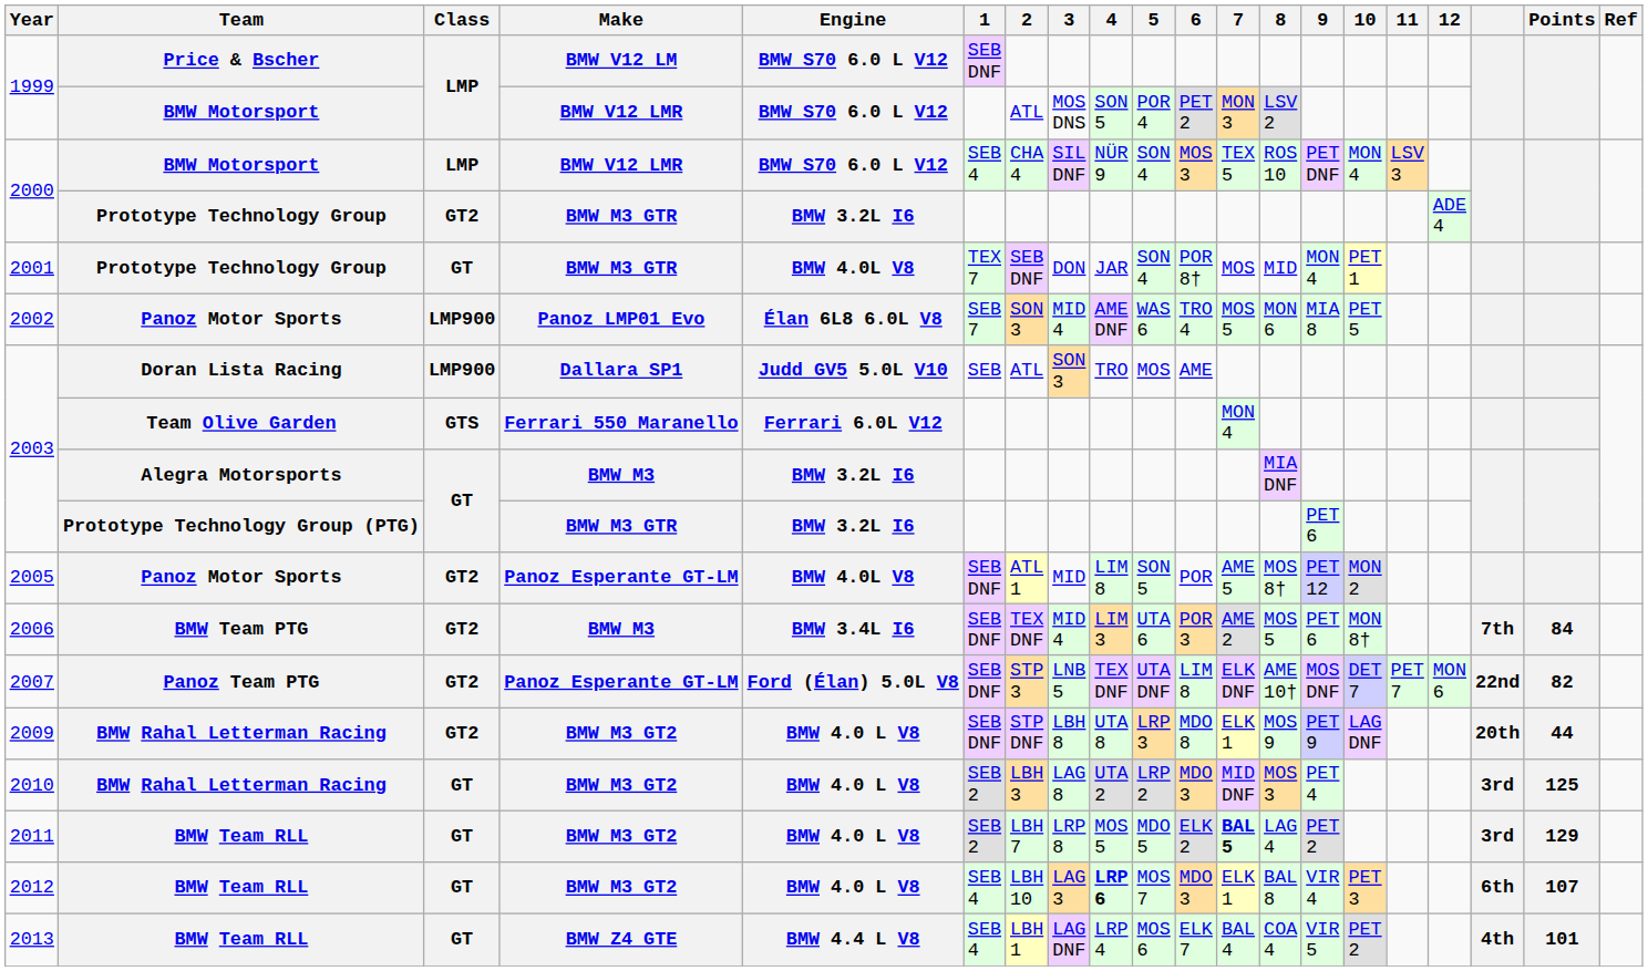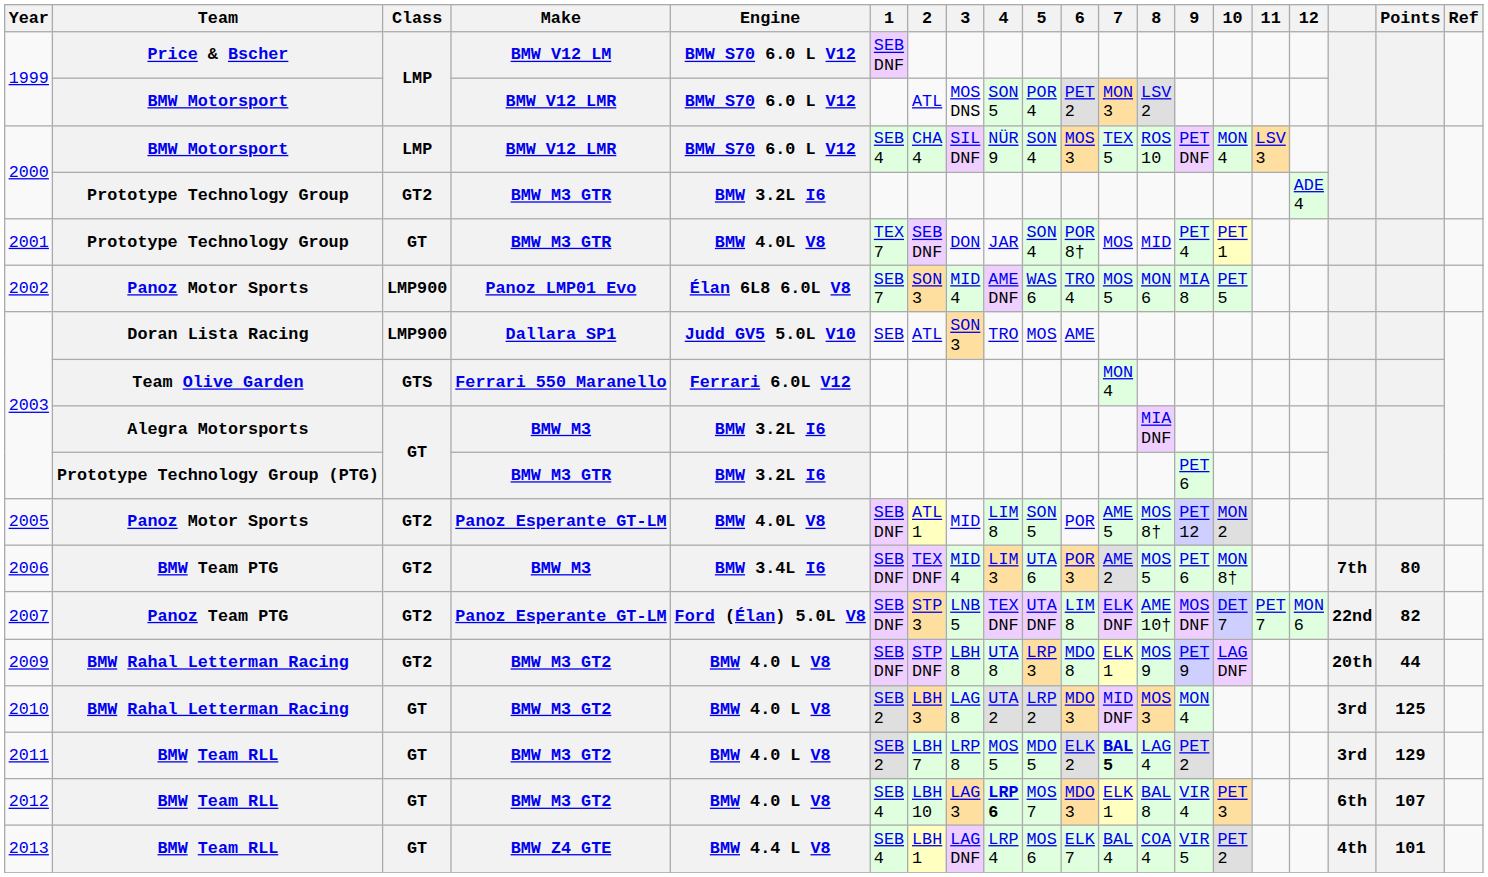 <table class="wikitable">
 <tr>
 <th>Year</th>
 <th>Team</th>
 <th>Class</th>
 <th>Make</th>
 <th>Engine</th>
 <th>1</th>
 <th>2</th>
 <th>3</th>
 <th>4</th>
 <th>5</th>
 <th>6</th>
 <th>7</th>
 <th>8</th>
 <th>9</th>
 <th>10</th>
 <th>11</th>
 <th>12</th>
 <th></th>
 <th>Points</th>
 <th>Ref</th>
 </tr>
 <tr>
 <td rowspan="2"><a href='#'>1999</a></td>
 <th><a href='#'>Price</a> & <a href='#'>Bscher</a></th>
 <th rowspan="2">LMP</th>
 <th><a href='#'>BMW V12 LM</a></th>
 <th><a href='#'>BMW S70</a> 6.0 L <a href='#'>V12</a></th>
 <td style="background:#EFCFFF;"><a href='#'>SEB</a><br>DNF</td>
 <td></td>
 <td></td>
 <td></td>
 <td></td>
 <td></td>
 <td></td>
 <td></td>
 <td></td>
 <td></td>
 <td></td>
 <td></td>
 <th rowspan="2"></th>
 <th rowspan="2"></th>
 <td rowspan="2"></td>
 </tr>
 <tr>
 <th><a href='#'>BMW Motorsport</a></th>
 <th><a href='#'>BMW V12 LMR</a></th>
 <th><a href='#'>BMW S70</a> 6.0 L <a href='#'>V12</a></th>
 <td></td>
 <td><a href='#'>ATL</a></td>
 <td><a href='#'>MOS</a><br>DNS</td>
 <td style="background:#DFFFDF;"><a href='#'>SON</a><br>5</td>
 <td style="background:#DFFFDF;"><a href='#'>POR</a><br>4</td>
 <td style="background:#DFDFDF;”"><a href='#'>PET</a><br>2</td>
 <td style="background:#FFDF9F;”"><a href='#'>MON</a><br>3</td>
 <td style="background:#DFDFDF;”"><a href='#'>LSV</a><br>2</td>
 <td></td>
 <td></td>
 <td></td>
 <td></td>
 </tr>
 <tr>
 <td rowspan="2"><a href='#'>2000</a></td>
 <th><a href='#'>BMW Motorsport</a></th>
 <th>LMP</th>
 <th><a href='#'>BMW V12 LMR</a></th>
 <th><a href='#'>BMW S70</a> 6.0 L <a href='#'>V12</a></th>
 <td style="background:#DFFFDF;"><a href='#'>SEB</a><br>4</td>
 <td style="background:#DFFFDF;"><a href='#'>CHA</a><br>4</td>
 <td style="background:#EFCFFF;"><a href='#'>SIL</a><br>DNF</td>
 <td style="background:#DFFFDF;"><a href='#'>NÜR</a><br>9</td>
 <td style="background:#DFFFDF;"><a href='#'>SON</a><br>4</td>
 <td style="background:#FFDF9F;”"><a href='#'>MOS</a><br>3</td>
 <td style="background:#DFFFDF;"><a href='#'>TEX</a><br>5</td>
 <td style="background:#DFFFDF;"><a href='#'>ROS</a><br>10</td>
 <td style="background:#EFCFFF;"><a href='#'>PET</a><br>DNF</td>
 <td style="background:#DFFFDF;"><a href='#'>MON</a><br>4</td>
 <td style="background:#FFDF9F;”"><a href='#'>LSV</a><br>3</td>
 <td></td>
 <th rowspan="2"></th>
 <th rowspan="2"></th>
 <td rowspan="2"></td>
 </tr>
 <tr>
 <th>Prototype Technology Group</th>
 <th>GT2</th>
 <th><a href='#'>BMW M3 GTR</a></th>
 <th><a href='#'>BMW</a> 3.2L <a href='#'>I6</a></th>
 <td></td>
 <td></td>
 <td></td>
 <td></td>
 <td></td>
 <td></td>
 <td></td>
 <td></td>
 <td></td>
 <td></td>
 <td></td>
 <td style="background:#DFFFDF;"><a href='#'>ADE</a><br>4</td>
 </tr>
 <tr>
 <td><a href='#'>2001</a></td>
 <th>Prototype Technology Group</th>
 <th>GT</th>
 <th><a href='#'>BMW M3 GTR</a></th>
 <th><a href='#'>BMW</a> 4.0L <a href='#'>V8</a></th>
 <td style="background:#DFFFDF;"><a href='#'>TEX</a><br>7</td>
 <td style="background:#EFCFFF;"><a href='#'>SEB</a><br>DNF</td>
 <td><a href='#'>DON</a></td>
 <td><a href='#'>JAR</a></td>
 <td style="background:#DFFFDF;"><a href='#'>SON</a><br>4</td>
 <td style="background:#DFFFDF;"><a href='#'>POR</a><br>8†</td>
 <td><a href='#'>MOS</a></td>
 <td><a href='#'>MID</a></td>
-<td style="background:#DFFFDF;"><a href='#'>MON</a><br>4</td>
+<td style="background:#DFFFDF;"><a href='#'>PET</a><br>4</td>
 <td style="background:#FFFFBF;”"><a href='#'>PET</a><br>1</td>
 <td></td>
 <td></td>
 <th></th>
 <th></th>
 <td></td>
 </tr>
 <tr>
 <td><a href='#'>2002</a></td>
 <th><a href='#'>Panoz</a> Motor Sports</th>
 <th>LMP900</th>
 <th><a href='#'>Panoz LMP01 Evo</a></th>
 <th><a href='#'>Élan</a> 6L8 6.0L <a href='#'>V8</a></th>
 <td style="background:#DFFFDF;"><a href='#'>SEB</a><br>7</td>
 <td style="background:#FFDF9F;”"><a href='#'>SON</a><br>3</td>
 <td style="background:#DFFFDF;"><a href='#'>MID</a><br>4</td>
 <td style="background:#EFCFFF;"><a href='#'>AME</a><br>DNF</td>
 <td style="background:#DFFFDF;"><a href='#'>WAS</a><br>6</td>
 <td style="background:#DFFFDF;"><a href='#'>TRO</a><br>4</td>
 <td style="background:#DFFFDF;"><a href='#'>MOS</a><br>5</td>
 <td style="background:#DFFFDF;"><a href='#'>MON</a><br>6</td>
 <td style="background:#DFFFDF;"><a href='#'>MIA</a><br>8</td>
 <td style="background:#DFFFDF;"><a href='#'>PET</a><br>5</td>
 <td></td>
 <td></td>
 <th></th>
 <th></th>
 <td></td>
 </tr>
 <tr>
 <td rowspan="4"><a href='#'>2003</a></td>
 <th>Doran Lista Racing</th>
 <th>LMP900</th>
 <th><a href='#'>Dallara SP1</a></th>
 <th><a href='#'>Judd GV5</a> 5.0L <a href='#'>V10</a></th>
 <td><a href='#'>SEB</a></td>
 <td><a href='#'>ATL</a></td>
 <td style="background:#FFDF9F;”"><a href='#'>SON</a><br>3</td>
 <td><a href='#'>TRO</a></td>
 <td><a href='#'>MOS</a></td>
 <td><a href='#'>AME</a></td>
 <td></td>
 <td></td>
 <td></td>
 <td></td>
 <td></td>
 <td></td>
 <th></th>
 <th></th>
 <td rowspan="4"></td>
 </tr>
 <tr>
 <th>Team <a href='#'>Olive Garden</a></th>
 <th>GTS</th>
 <th><a href='#'>Ferrari 550 Maranello</a></th>
 <th><a href='#'>Ferrari</a> 6.0L <a href='#'>V12</a></th>
 <td></td>
 <td></td>
 <td></td>
 <td></td>
 <td></td>
 <td></td>
 <td style="background:#DFFFDF;"><a href='#'>MON</a><br>4</td>
 <td></td>
 <td></td>
 <td></td>
 <td></td>
 <td></td>
 <th></th>
 <th></th>
 </tr>
 <tr>
 <th>Alegra Motorsports</th>
 <th rowspan="2">GT</th>
 <th><a href='#'>BMW M3</a></th>
 <th><a href='#'>BMW</a> 3.2L <a href='#'>I6</a></th>
 <td></td>
 <td></td>
 <td></td>
 <td></td>
 <td></td>
 <td></td>
 <td></td>
 <td style="background:#EFCFFF;"><a href='#'>MIA</a><br>DNF</td>
 <td></td>
 <td></td>
 <td></td>
 <td></td>
 <th rowspan="2"></th>
 <th rowspan="2"></th>
 </tr>
 <tr>
 <th>Prototype Technology Group (PTG)</th>
 <th><a href='#'>BMW M3 GTR</a></th>
 <th><a href='#'>BMW</a> 3.2L <a href='#'>I6</a></th>
 <td></td>
 <td></td>
 <td></td>
 <td></td>
 <td></td>
 <td></td>
 <td></td>
 <td></td>
 <td style="background:#DFFFDF;"><a href='#'>PET</a><br>6</td>
 <td></td>
 <td></td>
 <td></td>
 </tr>
 <tr>
 <td><a href='#'>2005</a></td>
 <th><a href='#'>Panoz</a> Motor Sports</th>
 <th>GT2</th>
 <th><a href='#'>Panoz Esperante GT-LM</a></th>
 <th><a href='#'>BMW</a> 4.0L <a href='#'>V8</a></th>
 <td style="background:#EFCFFF;"><a href='#'>SEB</a><br>DNF</td>
 <td style="background:#FFFFBF;”"><a href='#'>ATL</a><br>1</td>
 <td><a href='#'>MID</a></td>
 <td style="background:#DFFFDF;"><a href='#'>LIM</a><br>8</td>
 <td style="background:#DFFFDF;"><a href='#'>SON</a><br>5</td>
 <td><a href='#'>POR</a></td>
 <td style="background:#DFFFDF;"><a href='#'>AME</a><br>5</td>
 <td style="background:#DFFFDF;"><a href='#'>MOS</a><br>8†</td>
 <td style="background:#CFCFFF;"><a href='#'>PET</a><br>12</td>
 <td style="background:#DFDFDF;”"><a href='#'>MON</a><br>2</td>
 <td></td>
 <td></td>
 <th></th>
 <th></th>
 <td></td>
 </tr>
 <tr>
 <td><a href='#'>2006</a></td>
 <th><a href='#'>BMW</a> Team PTG</th>
 <th>GT2</th>
 <th><a href='#'>BMW M3</a></th>
 <th><a href='#'>BMW</a> 3.4L <a href='#'>I6</a></th>
 <td style="background:#EFCFFF;"><a href='#'>SEB</a><br>DNF</td>
 <td style="background:#EFCFFF;"><a href='#'>TEX</a><br>DNF</td>
 <td style="background:#DFFFDF;"><a href='#'>MID</a><br>4</td>
 <td style="background:#FFDF9F;”"><a href='#'>LIM</a><br>3</td>
 <td style="background:#DFFFDF;"><a href='#'>UTA</a><br>6</td>
 <td style="background:#FFDF9F;”"><a href='#'>POR</a><br>3</td>
 <td style="background:#DFDFDF;”"><a href='#'>AME</a><br>2</td>
 <td style="background:#DFFFDF;"><a href='#'>MOS</a><br>5</td>
 <td style="background:#DFFFDF;"><a href='#'>PET</a><br>6</td>
 <td style="background:#DFFFDF;"><a href='#'>MON</a><br>8†</td>
 <td></td>
 <td></td>
 <th>7th</th>
-<th>84</th>
+<th>80</th>
 <td></td>
 </tr>
 <tr>
 <td><a href='#'>2007</a></td>
 <th><a href='#'>Panoz</a> Team PTG</th>
 <th>GT2</th>
 <th><a href='#'>Panoz Esperante GT-LM</a></th>
 <th><a href='#'>Ford</a> (<a href='#'>Élan</a>) 5.0L <a href='#'>V8</a></th>
 <td style="background:#EFCFFF;"><a href='#'>SEB</a><br>DNF</td>
 <td style="background:#FFDF9F;”"><a href='#'>STP</a><br>3</td>
 <td style="background:#DFFFDF;"><a href='#'>LNB</a><br>5</td>
 <td style="background:#EFCFFF;"><a href='#'>TEX</a><br>DNF</td>
 <td style="background:#EFCFFF;"><a href='#'>UTA</a><br>DNF</td>
 <td style="background:#DFFFDF;"><a href='#'>LIM</a><br>8</td>
 <td style="background:#EFCFFF;"><a href='#'>ELK</a><br>DNF</td>
 <td style="background:#DFFFDF;"><a href='#'>AME</a><br>10†</td>
 <td style="background:#EFCFFF;"><a href='#'>MOS</a><br>DNF</td>
 <td style="background:#CFCFFF;”"><a href='#'>DET</a><br>7</td>
 <td style="background:#DFFFDF;"><a href='#'>PET</a><br>7</td>
 <td style="background:#DFFFDF;"><a href='#'>MON</a><br>6</td>
 <th>22nd</th>
 <th>82</th>
 <td></td>
 </tr>
 <tr>
 <td><a href='#'>2009</a></td>
 <th><a href='#'>BMW</a> <a href='#'>Rahal Letterman Racing</a></th>
 <th>GT2</th>
 <th><a href='#'>BMW M3 GT2</a></th>
 <th><a href='#'>BMW</a> 4.0 L <a href='#'>V8</a></th>
 <td style="background:#EFCFFF;"><a href='#'>SEB</a><br>DNF</td>
 <td style="background:#EFCFFF;"><a href='#'>STP</a><br>DNF</td>
 <td style="background:#DFFFDF;"><a href='#'>LBH</a><br>8</td>
 <td style="background:#DFFFDF;"><a href='#'>UTA</a><br>8</td>
 <td style="background:#FFDF9F;"><a href='#'>LRP</a><br>3</td>
 <td style="background:#DFFFDF;"><a href='#'>MDO</a><br>8</td>
 <td style="background:#FFFFBF;”"><a href='#'>ELK</a><br>1</td>
 <td style="background:#DFFFDF;"><a href='#'>MOS</a><br>9</td>
 <td style="background:#CFCFFF;”"><a href='#'>PET</a><br>9</td>
 <td style="background:#EFCFFF;"><a href='#'>LAG</a><br>DNF</td>
 <td></td>
 <td></td>
 <th>20th</th>
 <th>44</th>
 <td></td>
 </tr>
 <tr>
 <td><a href='#'>2010</a></td>
 <th><a href='#'>BMW</a> <a href='#'>Rahal Letterman Racing</a></th>
 <th>GT</th>
 <th><a href='#'>BMW M3 GT2</a></th>
 <th><a href='#'>BMW</a> 4.0 L <a href='#'>V8</a></th>
 <td style="background:#DFDFDF;”"><a href='#'>SEB</a><br>2</td>
 <td style="background:#FFDF9F;"><a href='#'>LBH</a><br>3</td>
 <td style="background:#DFFFDF;"><a href='#'>LAG</a><br>8</td>
 <td style="background:#DFDFDF;”"><a href='#'>UTA</a><br>2</td>
 <td style="background:#DFDFDF;”"><a href='#'>LRP</a><br>2</td>
 <td style="background:#FFDF9F;"><a href='#'>MDO</a><br>3</td>
 <td style="background:#EFCFFF;"><a href='#'>MID</a><br>DNF</td>
 <td style="background:#FFDF9F;"><a href='#'>MOS</a><br>3</td>
-<td style="background:#DFFFDF;"><a href='#'>PET</a><br>4</td>
+<td style="background:#DFFFDF;"><a href='#'>MON</a><br>4</td>
 <td></td>
 <td></td>
 <td></td>
 <th>3rd</th>
 <th>125</th>
 <td></td>
 </tr>
 <tr>
 <td><a href='#'>2011</a></td>
 <th><a href='#'>BMW</a> <a href='#'>Team RLL</a></th>
 <th>GT</th>
 <th><a href='#'>BMW M3 GT2</a></th>
 <th><a href='#'>BMW</a> 4.0 L <a href='#'>V8</a></th>
 <td style="background:#DFDFDF;”"><a href='#'>SEB</a><br>2</td>
 <td style="background:#DFFFDF;"><a href='#'>LBH</a><br>7</td>
 <td style="background:#DFFFDF;"><a href='#'>LRP</a><br>8</td>
 <td style="background:#DFFFDF;"><a href='#'>MOS</a><br>5</td>
 <td style="background:#DFFFDF;"><a href='#'>MDO</a><br>5</td>
 <td style="background:#DFDFDF;”"><a href='#'>ELK</a><br>2</td>
 <td style="background:#DFFFDF;"><a href='#'><strong>BAL</strong></a><br><strong>5</strong></td>
 <td style="background:#DFFFDF;"><a href='#'>LAG</a><br>4</td>
 <td style="background:#DFDFDF;”"><a href='#'>PET</a><br>2</td>
 <td></td>
 <td></td>
 <td></td>
 <th>3rd</th>
 <th>129</th>
 <td></td>
 </tr>
 <tr>
 <td><a href='#'>2012</a></td>
 <th><a href='#'>BMW</a> <a href='#'>Team RLL</a></th>
 <th>GT</th>
 <th><a href='#'>BMW M3 GT2</a></th>
 <th><a href='#'>BMW</a> 4.0 L <a href='#'>V8</a></th>
 <td style="background:#DFFFDF;"><a href='#'>SEB</a><br>4</td>
 <td style="background:#DFFFDF;"><a href='#'>LBH</a><br>10</td>
 <td style="background:#FFDF9F;"><a href='#'>LAG</a><br>3</td>
 <td style="background:#DFFFDF;"><a href='#'><strong>LRP</strong></a><br><strong>6</strong></td>
 <td style="background:#DFFFDF;"><a href='#'>MOS</a><br>7</td>
 <td style="background:#FFDF9F;"><a href='#'>MDO</a><br>3</td>
 <td style="background:#FFFFBF;”"><a href='#'>ELK</a><br>1</td>
 <td style="background:#DFFFDF;"><a href='#'>BAL</a><br>8</td>
 <td style="background:#DFFFDF;"><a href='#'>VIR</a><br>4</td>
 <td style="background:#FFDF9F;"><a href='#'>PET</a><br>3</td>
 <td></td>
 <td></td>
 <th>6th</th>
 <th>107</th>
 <td></td>
 </tr>
 <tr>
 <td><a href='#'>2013</a></td>
 <th><a href='#'>BMW</a> <a href='#'>Team RLL</a></th>
 <th>GT</th>
 <th><a href='#'>BMW Z4 GTE</a></th>
 <th><a href='#'>BMW</a> 4.4 L <a href='#'>V8</a></th>
 <td style="background:#DFFFDF;"><a href='#'>SEB</a><br>4</td>
 <td style="background:#FFFFBF;”"><a href='#'>LBH</a><br>1</td>
 <td style="background:#EFCFFF;"><a href='#'>LAG</a><br>DNF</td>
 <td style="background:#DFFFDF;"><a href='#'>LRP</a><br>4</td>
 <td style="background:#DFFFDF;"><a href='#'>MOS</a><br>6</td>
 <td style="background:#DFFFDF;"><a href='#'>ELK</a><br>7</td>
 <td style="background:#DFFFDF;"><a href='#'>BAL</a><br>4</td>
 <td style="background:#DFFFDF;"><a href='#'>COA</a><br>4</td>
 <td style="background:#DFFFDF;"><a href='#'>VIR</a><br>5</td>
 <td style="background:#DFDFDF;”"><a href='#'>PET</a><br>2</td>
 <td></td>
 <td></td>
 <th>4th</th>
 <th>101</th>
 <td></td>
 </tr>
 </table>
